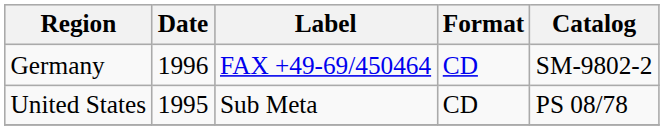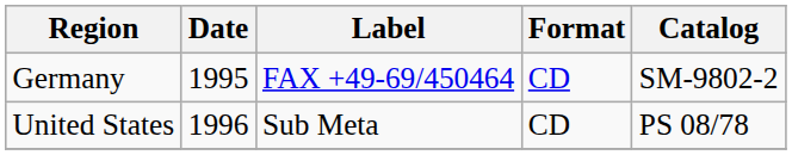 <table class="wikitable">
 <tr>
 <th>Region</th>
 <th>Date</th>
 <th>Label</th>
 <th>Format</th>
 <th>Catalog</th>
 </tr>
 <tr>
 <td>Germany</td>
-<td>1996</td>
+<td>1995</td>
 <td><a href='#'>FAX +49-69/450464</a></td>
 <td><a href='#'>CD</a></td>
 <td>SM-9802-2</td>
 </tr>
 <tr>
 <td>United States</td>
-<td>1995</td>
+<td>1996</td>
 <td>Sub Meta</td>
 <td>CD</td>
 <td>PS 08/78</td>
 </tr>
 <tr>
 </tr>
 </table>
